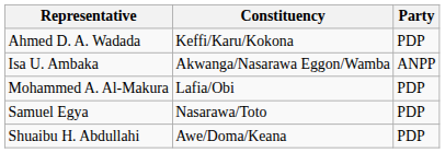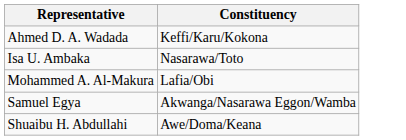 <table class="wikitable" border="1">
 <tr>
 <th>Representative</th>
 <th>Constituency</th>
-<th>Party</th>
 </tr>
 <tr>
 <td>Ahmed D. A. Wadada</td>
 <td>Keffi/Karu/Kokona</td>
-<td>PDP</td>
 </tr>
 <tr>
 <td>Isa U. Ambaka</td>
-<td>Akwanga/Nasarawa Eggon/Wamba</td>
-<td>ANPP</td>
+<td>Nasarawa/Toto</td>
 </tr>
 <tr>
 <td>Mohammed A. Al-Makura</td>
 <td>Lafia/Obi</td>
-<td>PDP</td>
 </tr>
 <tr>
 <td>Samuel Egya</td>
-<td>Nasarawa/Toto</td>
-<td>PDP</td>
+<td>Akwanga/Nasarawa Eggon/Wamba</td>
 </tr>
 <tr>
 <td>Shuaibu H. Abdullahi</td>
 <td>Awe/Doma/Keana</td>
-<td>PDP</td>
 </tr>
 </table>
